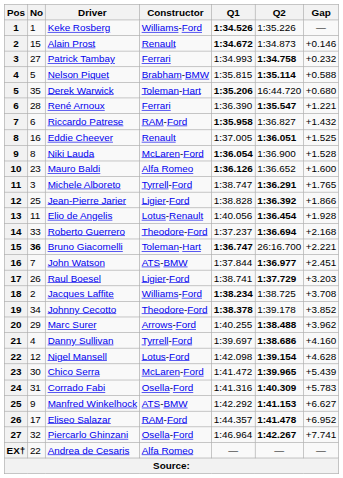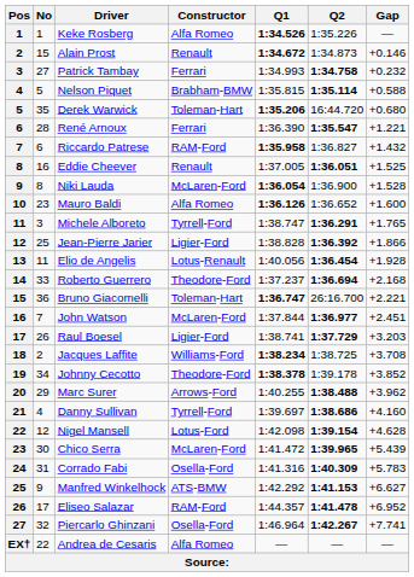 <table class="wikitable sortable" style="font-size: 95%">
 <tr>
 <th>Pos</th>
 <th>No</th>
 <th>Driver</th>
 <th>Constructor</th>
 <th>Q1</th>
 <th>Q2</th>
 <th>Gap</th>
 </tr>
 <tr>
 <th>1</th>
 <td>1</td>
 <td> <a href='#'>Keke Rosberg</a></td>
-<td><a href='#'>Williams</a>-<a href='#'>Ford</a></td>
+<td><a href='#'>Alfa Romeo</a></td>
 <td><strong>1:34.526</strong></td>
 <td>1:35.226</td>
 <td style="text-align: center">—</td>
 </tr>
 <tr>
 <th>2</th>
 <td>15</td>
 <td> <a href='#'>Alain Prost</a></td>
 <td><a href='#'>Renault</a></td>
 <td><strong>1:34.672</strong></td>
 <td>1:34.873</td>
 <td>+0.146</td>
 </tr>
 <tr>
 <th>3</th>
 <td>27</td>
 <td> <a href='#'>Patrick Tambay</a></td>
 <td><a href='#'>Ferrari</a></td>
 <td>1:34.993</td>
 <td><strong>1:34.758</strong></td>
 <td>+0.232</td>
 </tr>
 <tr>
 <th>4</th>
 <td>5</td>
 <td> <a href='#'>Nelson Piquet</a></td>
 <td><a href='#'>Brabham</a>-<a href='#'>BMW</a></td>
 <td>1:35.815</td>
 <td><strong>1:35.114</strong></td>
 <td>+0.588</td>
 </tr>
 <tr>
 <th>5</th>
 <td>35</td>
 <td> <a href='#'>Derek Warwick</a></td>
 <td><a href='#'>Toleman</a>-<a href='#'>Hart</a></td>
 <td><strong>1:35.206</strong></td>
 <td>16:44.720</td>
 <td>+0.680</td>
 </tr>
 <tr>
 <th>6</th>
 <td>28</td>
 <td> <a href='#'>René Arnoux</a></td>
 <td><a href='#'>Ferrari</a></td>
 <td>1:36.390</td>
 <td><strong>1:35.547</strong></td>
 <td>+1.221</td>
 </tr>
 <tr>
 <th>7</th>
 <td>6</td>
 <td> <a href='#'>Riccardo Patrese</a></td>
 <td><a href='#'>RAM</a>-<a href='#'>Ford</a></td>
 <td><strong>1:35.958</strong></td>
 <td>1:36.827</td>
 <td>+1.432</td>
 </tr>
 <tr>
 <th>8</th>
 <td>16</td>
 <td> <a href='#'>Eddie Cheever</a></td>
 <td><a href='#'>Renault</a></td>
 <td>1:37.005</td>
 <td><strong>1:36.051</strong></td>
 <td>+1.525</td>
 </tr>
 <tr>
 <th>9</th>
 <td>8</td>
 <td> <a href='#'>Niki Lauda</a></td>
 <td><a href='#'>McLaren</a>-<a href='#'>Ford</a></td>
 <td><strong>1:36.054</strong></td>
 <td>1:36.900</td>
 <td>+1.528</td>
 </tr>
 <tr>
 <th>10</th>
 <td>23</td>
 <td> <a href='#'>Mauro Baldi</a></td>
 <td><a href='#'>Alfa Romeo</a></td>
 <td><strong>1:36.126</strong></td>
 <td>1:36.652</td>
 <td>+1.600</td>
 </tr>
 <tr>
 <th>11</th>
 <td>3</td>
 <td> <a href='#'>Michele Alboreto</a></td>
 <td><a href='#'>Tyrrell</a>-<a href='#'>Ford</a></td>
 <td>1:38.747</td>
 <td><strong>1:36.291</strong></td>
 <td>+1.765</td>
 </tr>
 <tr>
 <th>12</th>
 <td>25</td>
 <td> <a href='#'>Jean-Pierre Jarier</a></td>
 <td><a href='#'>Ligier</a>-<a href='#'>Ford</a></td>
 <td>1:38.828</td>
 <td><strong>1:36.392</strong></td>
 <td>+1.866</td>
 </tr>
 <tr>
 <th>13</th>
 <td>11</td>
 <td> <a href='#'>Elio de Angelis</a></td>
 <td><a href='#'>Lotus</a>-<a href='#'>Renault</a></td>
 <td>1:40.056</td>
 <td><strong>1:36.454</strong></td>
 <td>+1.928</td>
 </tr>
 <tr>
 <th>14</th>
 <td>33</td>
 <td> <a href='#'>Roberto Guerrero</a></td>
 <td><a href='#'>Theodore</a>-<a href='#'>Ford</a></td>
 <td>1:37.237</td>
 <td><strong>1:36.694</strong></td>
 <td>+2.168</td>
 </tr>
 <tr>
 <th>15</th>
-<td><strong>36</strong></td>
+<td>36</td>
 <td> <a href='#'>Bruno Giacomelli</a></td>
 <td><a href='#'>Toleman</a>-<a href='#'>Hart</a></td>
 <td><strong>1:36.747</strong></td>
 <td>26:16.700</td>
 <td>+2.221</td>
 </tr>
 <tr>
 <th>16</th>
 <td>7</td>
 <td> <a href='#'>John Watson</a></td>
-<td><a href='#'>ATS</a>-<a href='#'>BMW</a></td>
+<td><a href='#'>McLaren</a>-<a href='#'>Ford</a></td>
 <td>1:37.844</td>
 <td><strong>1:36.977</strong></td>
 <td>+2.451</td>
 </tr>
 <tr>
 <th>17</th>
 <td>26</td>
 <td> <a href='#'>Raul Boesel</a></td>
 <td><a href='#'>Ligier</a>-<a href='#'>Ford</a></td>
 <td>1:38.741</td>
 <td><strong>1:37.729</strong></td>
 <td>+3.203</td>
 </tr>
 <tr>
 <th>18</th>
 <td>2</td>
 <td> <a href='#'>Jacques Laffite</a></td>
 <td><a href='#'>Williams</a>-<a href='#'>Ford</a></td>
 <td><strong>1:38.234</strong></td>
 <td>1:38.725</td>
 <td>+3.708</td>
 </tr>
 <tr>
 <th>19</th>
 <td>34</td>
 <td> <a href='#'>Johnny Cecotto</a></td>
 <td><a href='#'>Theodore</a>-<a href='#'>Ford</a></td>
 <td><strong>1:38.378</strong></td>
 <td>1:39.178</td>
 <td>+3.852</td>
 </tr>
 <tr>
 <th>20</th>
 <td>29</td>
 <td> <a href='#'>Marc Surer</a></td>
 <td><a href='#'>Arrows</a>-<a href='#'>Ford</a></td>
 <td>1:40.255</td>
 <td><strong>1:38.488</strong></td>
 <td>+3.962</td>
 </tr>
 <tr>
 <th>21</th>
 <td>4</td>
 <td> <a href='#'>Danny Sullivan</a></td>
 <td><a href='#'>Tyrrell</a>-<a href='#'>Ford</a></td>
 <td>1:39.697</td>
 <td><strong>1:38.686</strong></td>
 <td>+4.160</td>
 </tr>
 <tr>
 <th>22</th>
 <td>12</td>
 <td> <a href='#'>Nigel Mansell</a></td>
 <td><a href='#'>Lotus</a>-<a href='#'>Ford</a></td>
 <td>1:42.098</td>
 <td><strong>1:39.154</strong></td>
 <td>+4.628</td>
 </tr>
 <tr>
 <th>23</th>
 <td>30</td>
 <td> <a href='#'>Chico Serra</a></td>
 <td><a href='#'>McLaren</a>-<a href='#'>Ford</a></td>
 <td>1:41.472</td>
 <td><strong>1:39.965</strong></td>
 <td>+5.439</td>
 </tr>
 <tr>
 <th>24</th>
 <td>31</td>
 <td> <a href='#'>Corrado Fabi</a></td>
 <td><a href='#'>Osella</a>-<a href='#'>Ford</a></td>
 <td>1:41.316</td>
 <td><strong>1:40.309</strong></td>
 <td>+5.783</td>
 </tr>
 <tr>
 <th>25</th>
 <td>9</td>
 <td> <a href='#'>Manfred Winkelhock</a></td>
 <td><a href='#'>ATS</a>-<a href='#'>BMW</a></td>
 <td>1:42.292</td>
 <td><strong>1:41.153</strong></td>
 <td>+6.627</td>
 </tr>
 <tr>
 <th>26</th>
 <td>17</td>
 <td> <a href='#'>Eliseo Salazar</a></td>
 <td><a href='#'>RAM</a>-<a href='#'>Ford</a></td>
 <td>1:44.357</td>
 <td><strong>1:41.478</strong></td>
 <td>+6.952</td>
 </tr>
 <tr>
 <th>27</th>
 <td>32</td>
 <td> <a href='#'>Piercarlo Ghinzani</a></td>
 <td><a href='#'>Osella</a>-<a href='#'>Ford</a></td>
 <td>1:46.964</td>
 <td><strong>1:42.267</strong></td>
 <td>+7.741</td>
 </tr>
 <tr>
 <th>EX†</th>
 <td>22</td>
 <td> <a href='#'>Andrea de Cesaris</a></td>
 <td><a href='#'>Alfa Romeo</a></td>
 <td style="text-align: center">—</td>
 <td style="text-align: center">—</td>
 <td style="text-align: center">—</td>
 </tr>
 <tr>
 <th colspan="7" style="text-align: center">Source: </th>
 </tr>
 </table>
